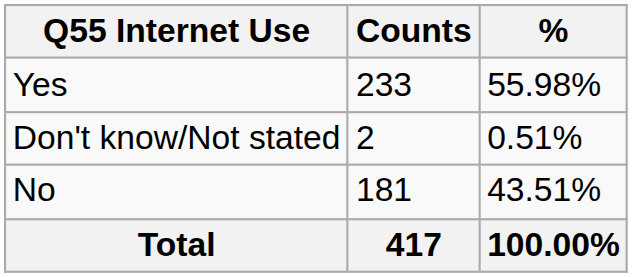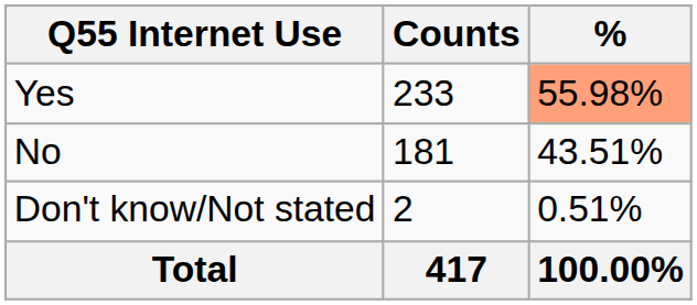 <table class="wikitable sortable">
 <tr>
 <th>Q55 Internet Use</th>
 <th>Counts</th>
 <th>%</th>
 </tr>
 <tr>
 <td>Yes</td>
 <td>233</td>
-<td>55.98%</td>
+<td style="background: lightsalmon;">55.98%</td>
+</tr>
+<tr>
+<td>No</td>
+<td>181</td>
+<td>43.51%</td>
 </tr>
 <tr>
 <td>Don't know/Not stated</td>
 <td>2</td>
 <td>0.51%</td>
 </tr>
 <tr>
-<td>No</td>
-<td>181</td>
-<td>43.51%</td>
-</tr>
-<tr>
 <th>Total</th>
 <th>417</th>
 <th>100.00%</th>
 </tr>
 </table>
